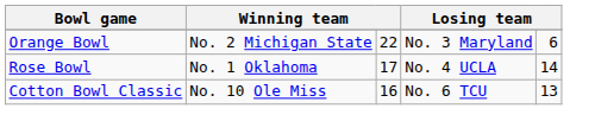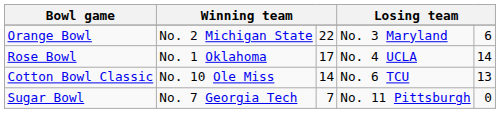 <table class="wikitable">
 <tr>
 <th>Bowl game</th>
 <th colspan="2">Winning team</th>
 <th colspan="2">Losing team</th>
 </tr>
 <tr>
 </tr>
 <tr>
 <td><a href='#'>Orange Bowl</a></td>
 <td>No. 2 <a href='#'>Michigan State</a></td>
 <td>22</td>
 <td>No. 3 <a href='#'>Maryland</a></td>
 <td align=right>6</td>
 </tr>
 <tr>
 <td><a href='#'>Rose Bowl</a></td>
 <td>No. 1 <a href='#'>Oklahoma</a></td>
 <td>17</td>
 <td>No. 4 <a href='#'>UCLA</a></td>
 <td>14</td>
 </tr>
 <tr>
 <td><a href='#'>Cotton Bowl Classic</a></td>
 <td>No. 10 <a href='#'>Ole Miss</a></td>
-<td>16</td>
+<td>14</td>
 <td>No. 6 <a href='#'>TCU</a></td>
 <td>13</td>
 </tr>
+<tr>
+<td><a href='#'>Sugar Bowl</a></td>
+<td>No. 7 <a href='#'>Georgia Tech</a></td>
+<td align=right>7</td>
+<td>No. 11 <a href='#'>Pittsburgh</a></td>
+<td align=right>0</td>
+</tr>
 </table>
